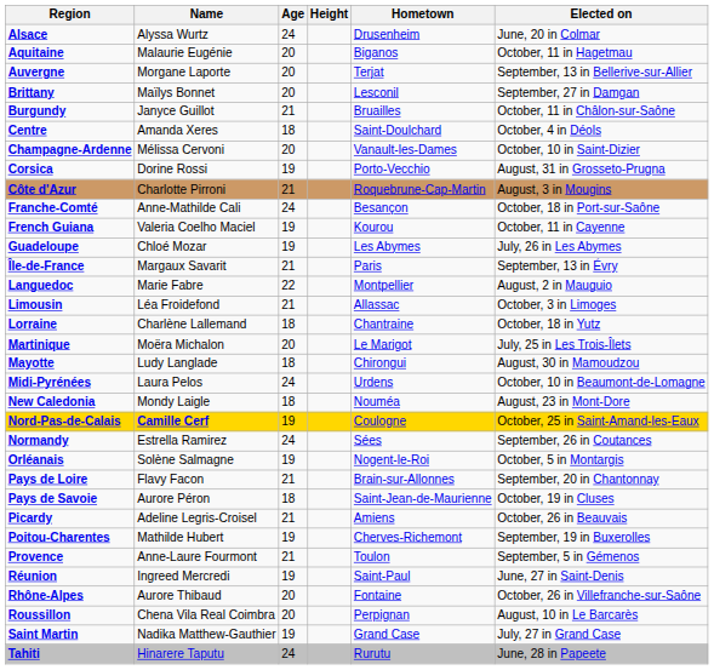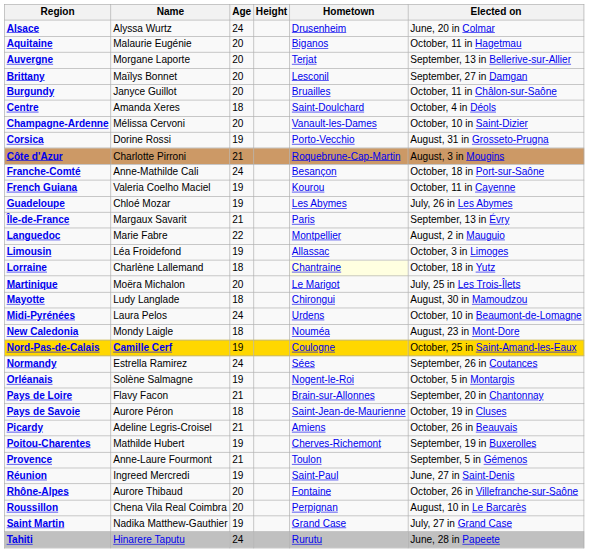 <table class="wikitable sortable">
 <tr>
 <th scope="col">Region</th>
 <th scope="col">Name</th>
 <th scope="col">Age</th>
 <th scope="col">Height</th>
 <th scope="col">Hometown</th>
 <th scope="col">Elected on</th>
 </tr>
 <tr>
 <td> <strong><a href='#'>Alsace</a></strong></td>
 <td>Alyssa Wurtz</td>
 <td>24</td>
 <td></td>
 <td><a href='#'>Drusenheim</a></td>
 <td>June, 20 in <a href='#'>Colmar</a></td>
 </tr>
 <tr>
 <td> <strong><a href='#'>Aquitaine</a></strong></td>
 <td>Malaurie Eugénie</td>
 <td>20</td>
 <td></td>
 <td><a href='#'>Biganos</a></td>
 <td>October, 11 in <a href='#'>Hagetmau</a></td>
 </tr>
 <tr>
 <td> <strong><a href='#'>Auvergne</a></strong></td>
 <td>Morgane Laporte</td>
 <td>20</td>
 <td></td>
 <td><a href='#'>Terjat</a></td>
 <td>September, 13 in <a href='#'>Bellerive-sur-Allier</a></td>
 </tr>
 <tr>
 <td> <strong><a href='#'>Brittany</a></strong></td>
 <td>Maïlys Bonnet</td>
 <td>20</td>
 <td></td>
 <td><a href='#'>Lesconil</a></td>
 <td>September, 27 in <a href='#'>Damgan</a></td>
 </tr>
 <tr>
 <td> <strong><a href='#'>Burgundy</a></strong></td>
 <td>Janyce Guillot</td>
-<td>21</td>
+<td>20</td>
 <td></td>
 <td><a href='#'>Bruailles</a></td>
 <td>October, 11 in <a href='#'>Châlon-sur-Saône</a></td>
 </tr>
 <tr>
 <td> <strong><a href='#'>Centre</a></strong></td>
 <td>Amanda Xeres</td>
 <td>18</td>
 <td></td>
 <td><a href='#'>Saint-Doulchard</a></td>
 <td>October, 4 in <a href='#'>Déols</a></td>
 </tr>
 <tr>
 <td> <strong><a href='#'>Champagne-Ardenne</a></strong></td>
 <td>Mélissa Cervoni</td>
 <td>20</td>
 <td></td>
 <td><a href='#'>Vanault-les-Dames</a></td>
 <td>October, 10 in <a href='#'>Saint-Dizier</a></td>
 </tr>
 <tr>
 <td> <strong><a href='#'>Corsica</a></strong></td>
 <td>Dorine Rossi</td>
 <td>19</td>
 <td></td>
 <td><a href='#'>Porto-Vecchio</a></td>
 <td>August, 31 in <a href='#'>Grosseto-Prugna</a></td>
 </tr>
 <tr style="background:#c96;">
 <td> <strong><a href='#'>Côte d'Azur</a></strong></td>
 <td>Charlotte Pirroni</td>
 <td>21</td>
 <td></td>
 <td><a href='#'>Roquebrune-Cap-Martin</a></td>
 <td>August, 3 in <a href='#'>Mougins</a></td>
 </tr>
 <tr>
 <td> <strong><a href='#'>Franche-Comté</a></strong></td>
 <td>Anne-Mathilde Cali</td>
 <td>24</td>
 <td></td>
 <td><a href='#'>Besançon</a></td>
 <td>October, 18 in <a href='#'>Port-sur-Saône</a></td>
 </tr>
 <tr>
 <td> <strong><a href='#'>French Guiana</a></strong></td>
 <td>Valeria Coelho Maciel</td>
 <td>19</td>
 <td></td>
 <td><a href='#'>Kourou</a></td>
 <td>October, 11 in <a href='#'>Cayenne</a></td>
 </tr>
 <tr>
 <td> <strong><a href='#'>Guadeloupe</a></strong></td>
 <td>Chloé Mozar</td>
 <td>19</td>
 <td></td>
 <td><a href='#'>Les Abymes</a></td>
 <td>July, 26 in <a href='#'>Les Abymes</a></td>
 </tr>
 <tr>
 <td> <strong><a href='#'>Île-de-France</a></strong></td>
 <td>Margaux Savarit</td>
 <td>21</td>
 <td></td>
 <td><a href='#'>Paris</a></td>
 <td>September, 13 in <a href='#'>Évry</a></td>
 </tr>
 <tr>
 <td> <strong><a href='#'>Languedoc</a></strong></td>
 <td>Marie Fabre</td>
 <td>22</td>
 <td></td>
 <td><a href='#'>Montpellier</a></td>
 <td>August, 2 in <a href='#'>Mauguio</a></td>
 </tr>
 <tr>
 <td> <strong><a href='#'>Limousin</a></strong></td>
 <td>Léa Froidefond</td>
-<td>21</td>
+<td>19</td>
 <td></td>
 <td><a href='#'>Allassac</a></td>
 <td>October, 3 in <a href='#'>Limoges</a></td>
 </tr>
 <tr>
 <td> <strong><a href='#'>Lorraine</a></strong></td>
 <td>Charlène Lallemand</td>
 <td>18</td>
 <td></td>
-<td><a href='#'>Chantraine</a></td>
+<td style="background: lightyellow;"><a href='#'>Chantraine</a></td>
 <td>October, 18 in <a href='#'>Yutz</a></td>
 </tr>
 <tr>
 <td> <strong><a href='#'>Martinique</a></strong></td>
 <td>Moëra Michalon</td>
 <td>20</td>
 <td></td>
 <td><a href='#'>Le Marigot</a></td>
 <td>July, 25 in <a href='#'>Les Trois-Îlets</a></td>
 </tr>
 <tr>
 <td> <strong><a href='#'>Mayotte</a></strong></td>
 <td>Ludy Langlade</td>
 <td>18</td>
 <td></td>
 <td><a href='#'>Chirongui</a></td>
 <td>August, 30 in <a href='#'>Mamoudzou</a></td>
 </tr>
 <tr>
 <td> <strong><a href='#'>Midi-Pyrénées</a></strong></td>
 <td>Laura Pelos</td>
 <td>24</td>
 <td></td>
 <td><a href='#'>Urdens</a></td>
 <td>October, 10 in <a href='#'>Beaumont-de-Lomagne</a></td>
 </tr>
 <tr>
 <td> <strong><a href='#'>New Caledonia</a></strong></td>
 <td>Mondy Laigle</td>
 <td>18</td>
 <td></td>
 <td><a href='#'>Nouméa</a></td>
 <td>August, 23 in <a href='#'>Mont-Dore</a></td>
 </tr>
 <tr style="background:gold;">
 <td> <strong><a href='#'>Nord-Pas-de-Calais</a></strong></td>
 <td><strong><a href='#'>Camille Cerf</a></strong></td>
 <td>19</td>
 <td></td>
 <td><a href='#'>Coulogne</a></td>
 <td>October, 25 in <a href='#'>Saint-Amand-les-Eaux</a></td>
 </tr>
 <tr>
 <td> <strong><a href='#'>Normandy</a></strong></td>
 <td>Estrella Ramirez</td>
 <td>24</td>
 <td></td>
 <td><a href='#'>Sées</a></td>
 <td>September, 26 in <a href='#'>Coutances</a></td>
 </tr>
 <tr>
 <td> <strong><a href='#'>Orléanais</a></strong></td>
 <td>Solène Salmagne</td>
 <td>19</td>
 <td></td>
 <td><a href='#'>Nogent-le-Roi</a></td>
 <td>October, 5 in <a href='#'>Montargis</a></td>
 </tr>
 <tr>
 <td> <strong><a href='#'>Pays de Loire</a></strong></td>
 <td>Flavy Facon</td>
 <td>21</td>
 <td></td>
 <td><a href='#'>Brain-sur-Allonnes</a></td>
 <td>September, 20 in <a href='#'>Chantonnay</a></td>
 </tr>
 <tr>
 <td> <strong><a href='#'>Pays de Savoie</a></strong></td>
 <td>Aurore Péron</td>
 <td>18</td>
 <td></td>
 <td><a href='#'>Saint-Jean-de-Maurienne</a></td>
 <td>October, 19 in <a href='#'>Cluses</a></td>
 </tr>
 <tr>
 <td> <strong><a href='#'>Picardy</a></strong></td>
 <td>Adeline Legris-Croisel</td>
 <td>21</td>
 <td></td>
 <td><a href='#'>Amiens</a></td>
 <td>October, 26 in <a href='#'>Beauvais</a></td>
 </tr>
 <tr>
 <td> <strong><a href='#'>Poitou-Charentes</a></strong></td>
 <td>Mathilde Hubert</td>
 <td>19</td>
 <td></td>
 <td><a href='#'>Cherves-Richemont</a></td>
 <td>September, 19 in <a href='#'>Buxerolles</a></td>
 </tr>
 <tr>
 <td> <strong><a href='#'>Provence</a></strong></td>
 <td>Anne-Laure Fourmont</td>
 <td>21</td>
 <td></td>
 <td><a href='#'>Toulon</a></td>
 <td>September, 5 in <a href='#'>Gémenos</a></td>
 </tr>
 <tr>
 <td> <strong><a href='#'>Réunion</a></strong></td>
 <td>Ingreed Mercredi</td>
 <td>19</td>
 <td></td>
 <td><a href='#'>Saint-Paul</a></td>
 <td>June, 27 in <a href='#'>Saint-Denis</a></td>
 </tr>
 <tr>
 <td> <strong><a href='#'>Rhône-Alpes</a></strong></td>
 <td>Aurore Thibaud</td>
 <td>20</td>
 <td></td>
 <td><a href='#'>Fontaine</a></td>
 <td>October, 26 in <a href='#'>Villefranche-sur-Saône</a></td>
 </tr>
 <tr>
 <td> <strong><a href='#'>Roussillon</a></strong></td>
 <td>Chena Vila Real Coimbra</td>
 <td>20</td>
 <td></td>
 <td><a href='#'>Perpignan</a></td>
 <td>August, 10 in <a href='#'>Le Barcarès</a></td>
 </tr>
 <tr>
 <td> <strong><a href='#'>Saint Martin</a></strong></td>
 <td>Nadika Matthew-Gauthier</td>
 <td>19</td>
 <td></td>
 <td><a href='#'>Grand Case</a></td>
 <td>July, 27 in <a href='#'>Grand Case</a></td>
 </tr>
 <tr style="background:silver;">
 <td> <strong><a href='#'>Tahiti</a></strong></td>
 <td><a href='#'>Hinarere Taputu</a></td>
 <td>24</td>
 <td></td>
 <td><a href='#'>Rurutu</a></td>
 <td>June, 28 in <a href='#'>Papeete</a></td>
 </tr>
 </table>
